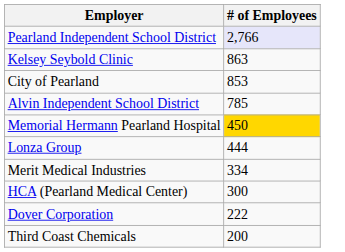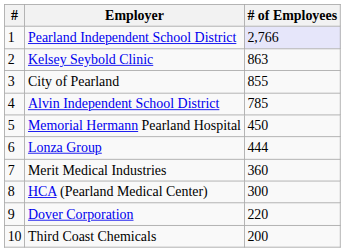 <table class="wikitable">
 <tr>
+<th>#</th>
 <th>Employer</th>
 <th># of Employees</th>
 </tr>
 <tr>
+<td>1</td>
 <td><a href='#'>Pearland Independent School District</a></td>
 <td style="background: lavender;">2,766</td>
 </tr>
 <tr>
+<td>2</td>
 <td><a href='#'>Kelsey Seybold Clinic</a></td>
 <td>863</td>
 </tr>
 <tr>
+<td>3</td>
 <td>City of Pearland</td>
-<td>853</td>
+<td>855</td>
 </tr>
 <tr>
+<td>4</td>
 <td><a href='#'>Alvin Independent School District</a></td>
 <td>785</td>
 </tr>
 <tr>
+<td>5</td>
 <td><a href='#'>Memorial Hermann</a> Pearland Hospital</td>
-<td style="background: gold;">450</td>
+<td>450</td>
 </tr>
 <tr>
+<td>6</td>
 <td><a href='#'>Lonza Group</a></td>
 <td>444</td>
 </tr>
 <tr>
+<td>7</td>
 <td>Merit Medical Industries</td>
-<td>334</td>
+<td>360</td>
 </tr>
 <tr>
+<td>8</td>
 <td><a href='#'>HCA</a> (Pearland Medical Center)</td>
 <td>300</td>
 </tr>
 <tr>
+<td>9</td>
 <td><a href='#'>Dover Corporation</a></td>
-<td>222</td>
+<td>220</td>
 </tr>
 <tr>
+<td>10</td>
 <td>Third Coast Chemicals</td>
 <td>200</td>
 </tr>
 </table>
